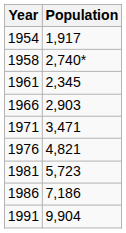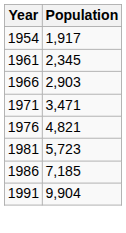 <table class="wikitable">
 <tr>
 <th>Year</th>
 <th>Population</th>
 </tr>
 <tr>
 <td>1954</td>
 <td>1,917</td>
-</tr>
-<tr>
-<td>1958</td>
-<td>2,740*</td>
 </tr>
 <tr>
 <td>1961</td>
 <td>2,345</td>
 </tr>
 <tr>
 <td>1966</td>
 <td>2,903</td>
 </tr>
 <tr>
 <td>1971</td>
 <td>3,471</td>
 </tr>
 <tr>
 <td>1976</td>
 <td>4,821</td>
 </tr>
 <tr>
 <td>1981</td>
 <td>5,723</td>
 </tr>
 <tr>
 <td>1986</td>
-<td>7,186</td>
+<td>7,185</td>
 </tr>
 <tr>
 <td>1991</td>
 <td>9,904</td>
 </tr>
 </table>
